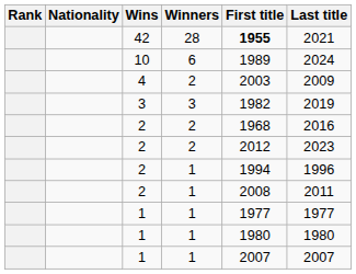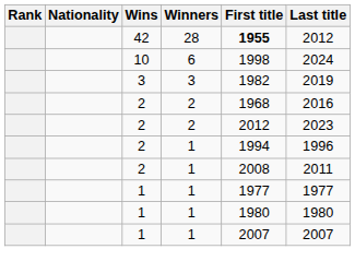 <table class="sortable wikitable" style="text-align:center;">
 <tr>
 <th scope="col">Rank</th>
 <th scope="col">Nationality</th>
 <th scope="col">Wins</th>
 <th scope="col">Winners</th>
 <th scope="col">First title</th>
 <th scope="col">Last title</th>
 </tr>
 <tr>
 <th scope="row"></th>
 <td align=left></td>
 <td>42</td>
 <td>28</td>
 <td><strong>1955</strong></td>
-<td>2021</td>
+<td>2012</td>
 </tr>
 <tr>
 <th scope="row"></th>
 <td align=left></td>
 <td>10</td>
 <td>6</td>
-<td>1989</td>
+<td>1998</td>
 <td>2024</td>
-</tr>
-<tr>
-<th scope="row"></th>
-<td align=left></td>
-<td>4</td>
-<td>2</td>
-<td>2003</td>
-<td>2009</td>
 </tr>
 <tr>
 <th scope="row"></th>
 <td align=left></td>
 <td>3</td>
 <td>3</td>
 <td>1982</td>
 <td>2019</td>
 </tr>
 <tr>
 <th scope="row"></th>
 <td align=left></td>
 <td>2</td>
 <td>2</td>
 <td>1968</td>
 <td>2016</td>
 </tr>
 <tr>
 <th scope="row"></th>
 <td align=left></td>
 <td>2</td>
 <td>2</td>
 <td>2012</td>
 <td>2023</td>
 </tr>
 <tr>
 <th scope="row"></th>
 <td align=left></td>
 <td>2</td>
 <td>1</td>
 <td>1994</td>
 <td>1996</td>
 </tr>
 <tr>
 <th scope="row"></th>
 <td align=left></td>
 <td>2</td>
 <td>1</td>
 <td>2008</td>
 <td>2011</td>
 </tr>
 <tr>
 <th scope="row"></th>
 <td align=left></td>
 <td>1</td>
 <td>1</td>
 <td>1977</td>
 <td>1977</td>
 </tr>
 <tr>
 <th scope="row"></th>
 <td align=left></td>
 <td>1</td>
 <td>1</td>
 <td>1980</td>
 <td>1980</td>
 </tr>
 <tr>
 <th scope="row"></th>
 <td align=left></td>
 <td>1</td>
 <td>1</td>
 <td>2007</td>
 <td>2007</td>
 </tr>
 </table>
